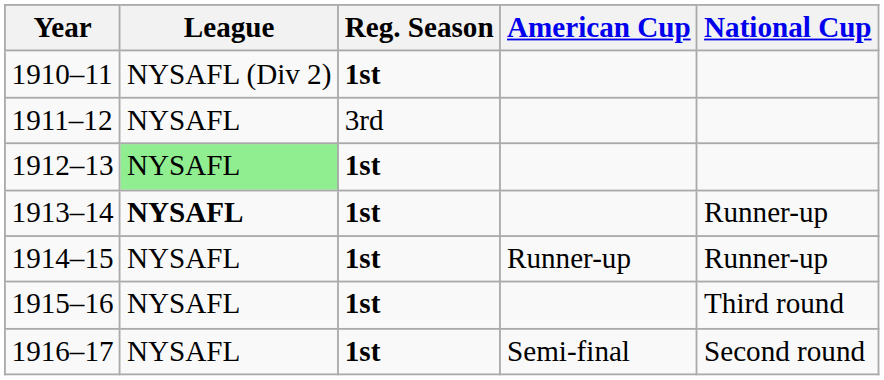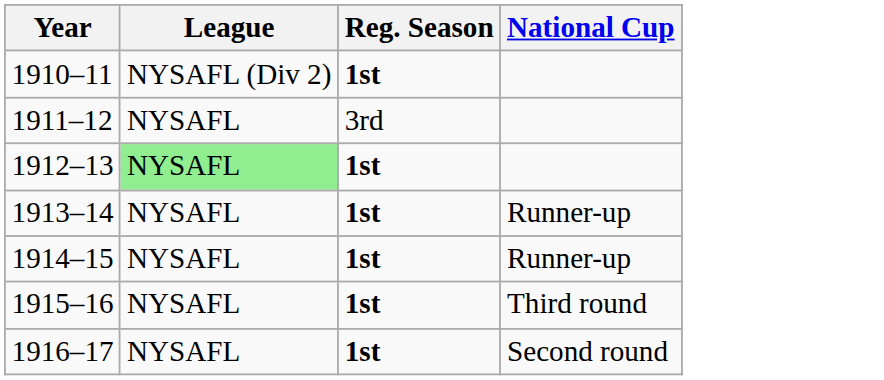 <table class="wikitable">
 <tr>
 <th>Year</th>
 <th>League</th>
 <th>Reg. Season</th>
-<th><a href='#'>American Cup</a></th>
 <th><a href='#'>National Cup</a></th>
 </tr>
 <tr>
 <td>1910–11</td>
 <td>NYSAFL (Div 2)</td>
 <td><strong>1st</strong></td>
 <td></td>
-<td></td>
 </tr>
 <tr>
 <td>1911–12</td>
 <td>NYSAFL</td>
 <td>3rd</td>
-<td></td>
 <td></td>
 </tr>
 <tr>
 <td>1912–13</td>
 <td style="background: lightgreen;">NYSAFL</td>
 <td><strong>1st</strong></td>
 <td></td>
-<td></td>
 </tr>
 <tr>
 <td>1913–14</td>
-<td><strong>NYSAFL</strong></td>
+<td>NYSAFL</td>
 <td><strong>1st</strong></td>
-<td></td>
 <td>Runner-up</td>
 </tr>
 <tr>
 <td>1914–15</td>
 <td>NYSAFL</td>
 <td><strong>1st</strong></td>
 <td>Runner-up</td>
-<td>Runner-up</td>
 </tr>
 <tr>
 <td>1915–16</td>
 <td>NYSAFL</td>
 <td><strong>1st</strong></td>
-<td></td>
 <td>Third round</td>
 </tr>
 <tr>
 <td>1916–17</td>
 <td>NYSAFL</td>
 <td><strong>1st</strong></td>
-<td>Semi-final</td>
 <td>Second round</td>
 </tr>
 </table>
